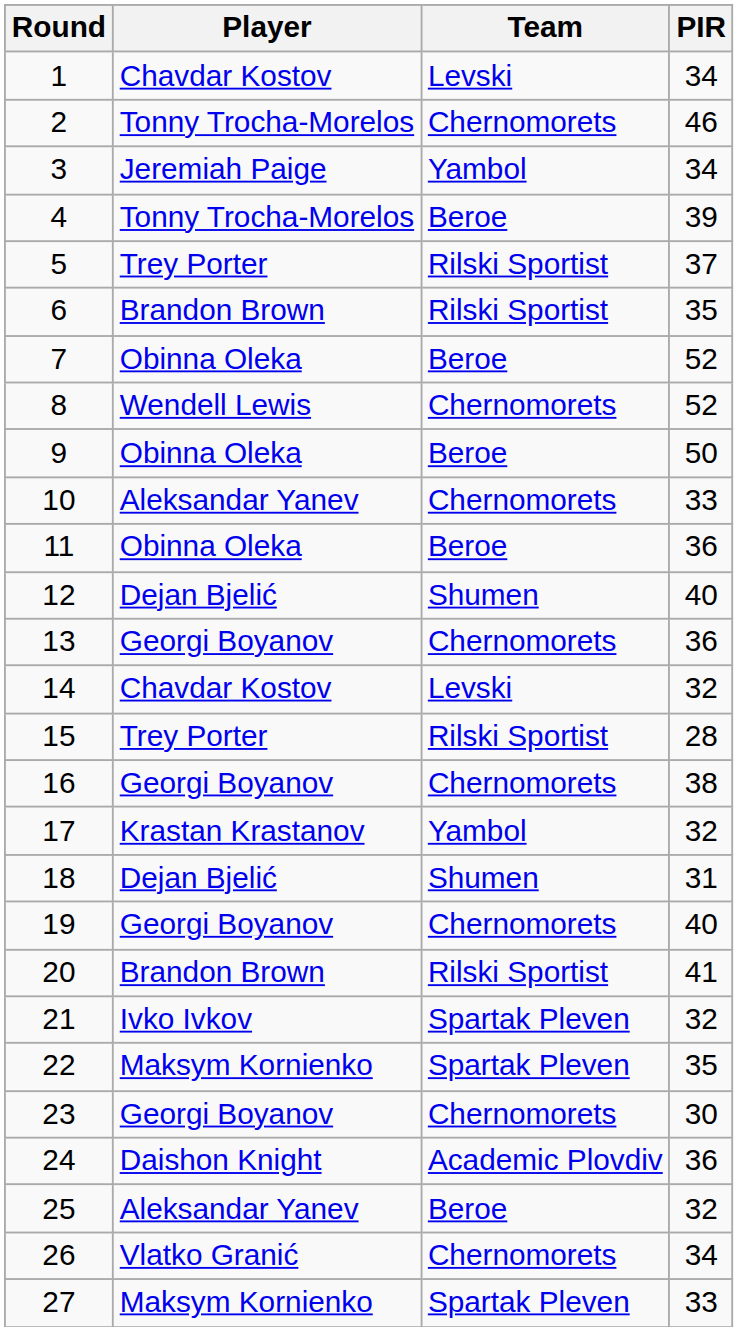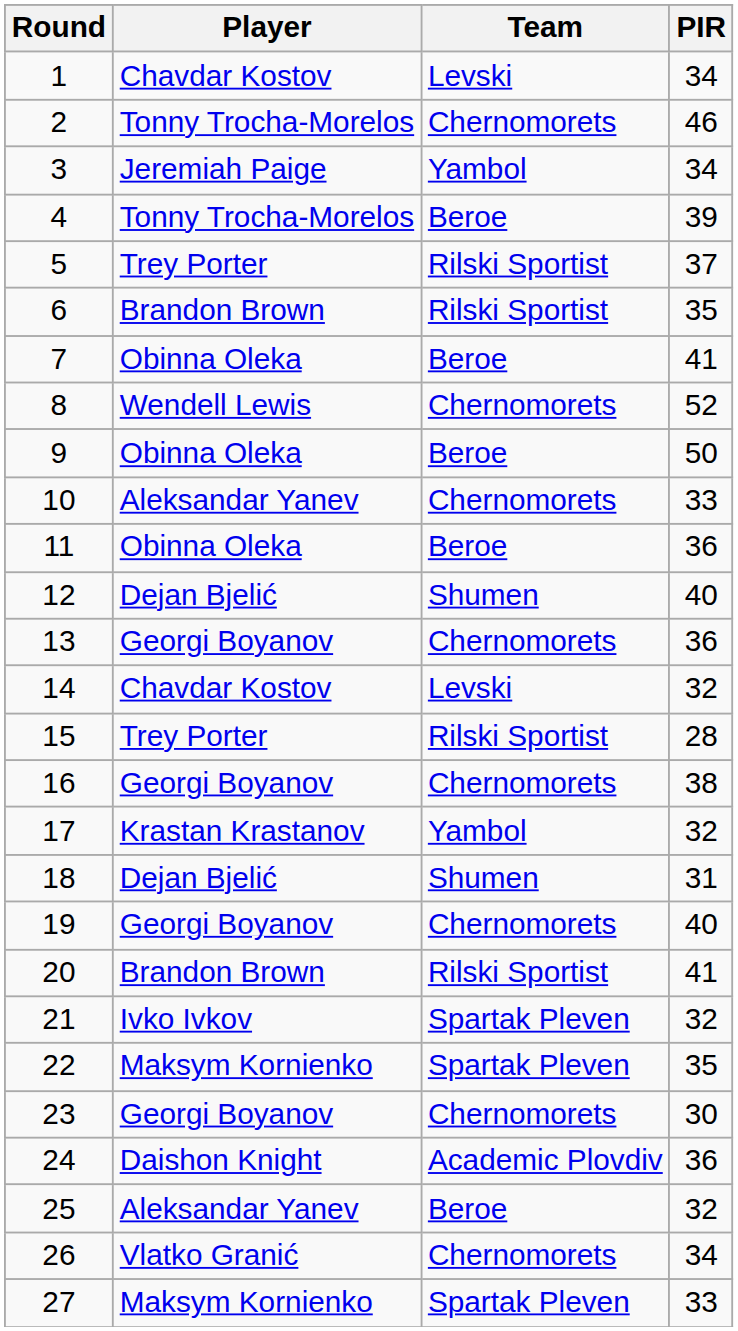 <table class="wikitable sortable" style="text-align: center;">
 <tr>
 <th>Round</th>
 <th>Player</th>
 <th>Team</th>
 <th>PIR</th>
 </tr>
 <tr>
 <td>1</td>
 <td style="text-align:left;"> <a href='#'>Chavdar Kostov</a></td>
 <td style="text-align:left;"><a href='#'>Levski</a></td>
 <td>34</td>
 </tr>
 <tr>
 <td>2</td>
 <td style="text-align:left;"> <a href='#'>Tonny Trocha-Morelos</a></td>
 <td style="text-align:left;"><a href='#'>Chernomorets</a></td>
 <td>46</td>
 </tr>
 <tr>
 <td>3</td>
 <td style="text-align:left;"> <a href='#'>Jeremiah Paige</a></td>
 <td style="text-align:left;"><a href='#'>Yambol</a></td>
 <td>34</td>
 </tr>
 <tr>
 <td>4</td>
 <td style="text-align:left;"> <a href='#'>Tonny Trocha-Morelos</a></td>
 <td style="text-align:left;"><a href='#'>Beroe</a></td>
 <td>39</td>
 </tr>
 <tr>
 <td>5</td>
 <td style="text-align:left;"> <a href='#'>Trey Porter</a></td>
 <td style="text-align:left;"><a href='#'>Rilski Sportist</a></td>
 <td>37</td>
 </tr>
 <tr>
 <td>6</td>
 <td style="text-align:left;"> <a href='#'>Brandon Brown</a></td>
 <td style="text-align:left;"><a href='#'>Rilski Sportist</a></td>
 <td>35</td>
 </tr>
 <tr>
 <td>7</td>
 <td style="text-align:left;"> <a href='#'>Obinna Oleka</a></td>
 <td style="text-align:left;"><a href='#'>Beroe</a></td>
-<td>52</td>
+<td>41</td>
 </tr>
 <tr>
 <td>8</td>
 <td style="text-align:left;"> <a href='#'>Wendell Lewis</a></td>
 <td style="text-align:left;"><a href='#'>Chernomorets</a></td>
 <td>52</td>
 </tr>
 <tr>
 <td>9</td>
 <td style="text-align:left;"> <a href='#'>Obinna Oleka</a></td>
 <td style="text-align:left;"><a href='#'>Beroe</a></td>
 <td>50</td>
 </tr>
 <tr>
 <td>10</td>
 <td style="text-align:left;"> <a href='#'>Aleksandar Yanev</a></td>
 <td style="text-align:left;"><a href='#'>Chernomorets</a></td>
 <td>33</td>
 </tr>
 <tr>
 <td>11</td>
 <td style="text-align:left;"> <a href='#'>Obinna Oleka</a></td>
 <td style="text-align:left;"><a href='#'>Beroe</a></td>
 <td>36</td>
 </tr>
 <tr>
 <td>12</td>
 <td style="text-align:left;"> <a href='#'>Dejan Bjelić</a></td>
 <td style="text-align:left;"><a href='#'>Shumen</a></td>
 <td>40</td>
 </tr>
 <tr>
 <td>13</td>
 <td style="text-align:left;"> <a href='#'>Georgi Boyanov</a></td>
 <td style="text-align:left;"><a href='#'>Chernomorets</a></td>
 <td>36</td>
 </tr>
 <tr>
 <td>14</td>
 <td style="text-align:left;"> <a href='#'>Chavdar Kostov</a></td>
 <td style="text-align:left;"><a href='#'>Levski</a></td>
 <td>32</td>
 </tr>
 <tr>
 <td>15</td>
 <td style="text-align:left;"> <a href='#'>Trey Porter</a></td>
 <td style="text-align:left;"><a href='#'>Rilski Sportist</a></td>
 <td>28</td>
 </tr>
 <tr>
 <td>16</td>
 <td style="text-align:left;"> <a href='#'>Georgi Boyanov</a></td>
 <td style="text-align:left;"><a href='#'>Chernomorets</a></td>
 <td>38</td>
 </tr>
 <tr>
 <td>17</td>
 <td style="text-align:left;"> <a href='#'>Krastan Krastanov</a></td>
 <td style="text-align:left;"><a href='#'>Yambol</a></td>
 <td>32</td>
 </tr>
 <tr>
 <td>18</td>
 <td style="text-align:left;"> <a href='#'>Dejan Bjelić</a></td>
 <td style="text-align:left;"><a href='#'>Shumen</a></td>
 <td>31</td>
 </tr>
 <tr>
 <td>19</td>
 <td style="text-align:left;"> <a href='#'>Georgi Boyanov</a></td>
 <td style="text-align:left;"><a href='#'>Chernomorets</a></td>
 <td>40</td>
 </tr>
 <tr>
 <td>20</td>
 <td style="text-align:left;"> <a href='#'>Brandon Brown</a></td>
 <td style="text-align:left;"><a href='#'>Rilski Sportist</a></td>
 <td>41</td>
 </tr>
 <tr>
 <td>21</td>
 <td style="text-align:left;"> <a href='#'>Ivko Ivkov</a></td>
 <td style="text-align:left;"><a href='#'>Spartak Pleven</a></td>
 <td>32</td>
 </tr>
 <tr>
 <td>22</td>
 <td style="text-align:left;"> <a href='#'>Maksym Kornienko</a></td>
 <td style="text-align:left;"><a href='#'>Spartak Pleven</a></td>
 <td>35</td>
 </tr>
 <tr>
 <td>23</td>
 <td style="text-align:left;"> <a href='#'>Georgi Boyanov</a></td>
 <td style="text-align:left;"><a href='#'>Chernomorets</a></td>
 <td>30</td>
 </tr>
 <tr>
 <td>24</td>
 <td style="text-align:left;"> <a href='#'>Daishon Knight</a></td>
 <td style="text-align:left;"><a href='#'>Academic Plovdiv</a></td>
 <td>36</td>
 </tr>
 <tr>
 <td>25</td>
 <td style="text-align:left;"> <a href='#'>Aleksandar Yanev</a></td>
 <td style="text-align:left;"><a href='#'>Beroe</a></td>
 <td>32</td>
 </tr>
 <tr>
 <td>26</td>
 <td style="text-align:left;"> <a href='#'>Vlatko Granić</a></td>
 <td style="text-align:left;"><a href='#'>Chernomorets</a></td>
 <td>34</td>
 </tr>
 <tr>
 <td>27</td>
 <td style="text-align:left;"> <a href='#'>Maksym Kornienko</a></td>
 <td style="text-align:left;"><a href='#'>Spartak Pleven</a></td>
 <td>33</td>
 </tr>
 <tr>
 </tr>
 </table>
